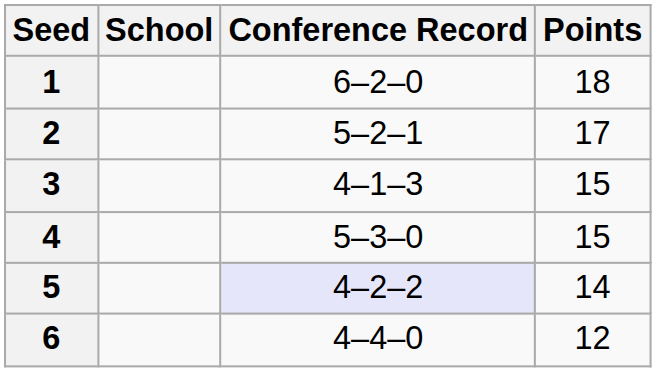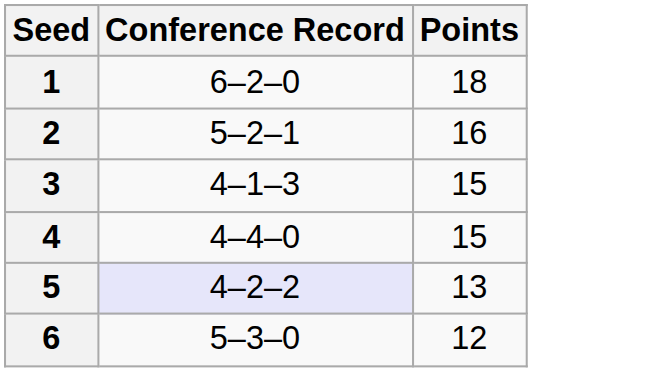 <table class="wikitable" style="text-align:center">
 <tr>
 <th>Seed</th>
-<th>School</th>
 <th>Conference Record</th>
 <th>Points</th>
 </tr>
 <tr>
 <th>1</th>
-<td></td>
 <td>6–2–0</td>
 <td>18</td>
 </tr>
 <tr>
 <th>2</th>
-<td></td>
 <td>5–2–1</td>
-<td>17</td>
+<td>16</td>
 </tr>
 <tr>
 <th>3</th>
-<td></td>
 <td>4–1–3</td>
 <td>15</td>
 </tr>
 <tr>
 <th>4</th>
-<td></td>
-<td>5–3–0</td>
+<td>4–4–0</td>
 <td>15</td>
 </tr>
 <tr>
 <th>5</th>
-<td></td>
 <td style="background: lavender;">4–2–2</td>
-<td>14</td>
+<td>13</td>
 </tr>
 <tr>
 <th>6</th>
-<td></td>
-<td>4–4–0</td>
+<td>5–3–0</td>
 <td>12</td>
 </tr>
 </table>
